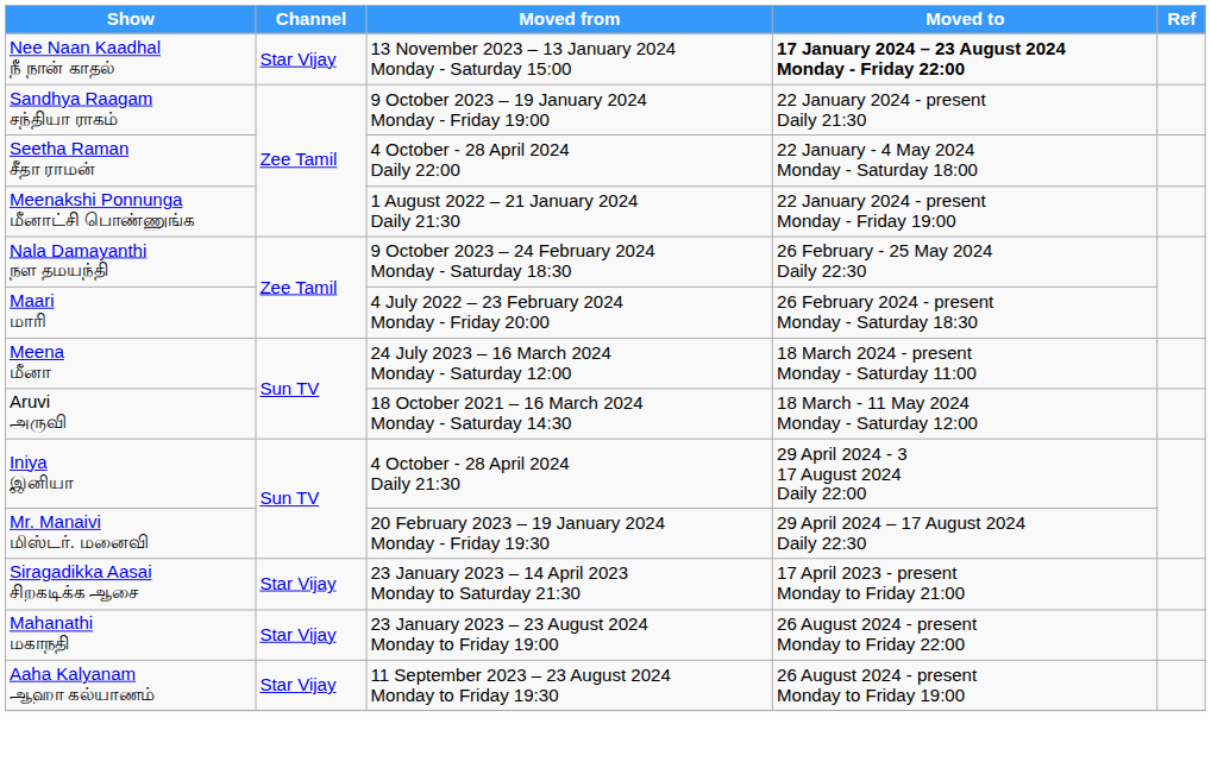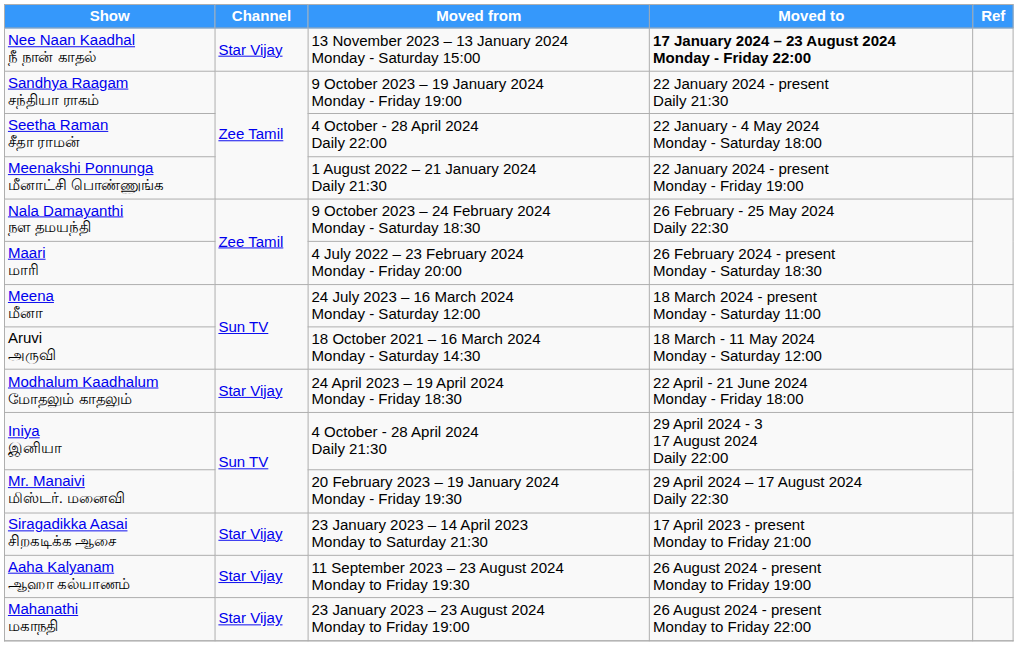 <table class="wikitable" width="85%">
 <tr>
 <th scope="col" style ="background: #3598FB ;color:white">Show</th>
 <th scope="col" style ="background: #3598FB ;color:white">Channel</th>
 <th scope="col" style ="background: #3598FB ;color:white">Moved from</th>
 <th scope="col" style ="background: #3598FB ;color:white">Moved to</th>
 <th scope="col" style ="background: #3598FB ;color:white">Ref</th>
 </tr>
 <tr>
 <td><a href='#'>Nee Naan Kaadhal</a> <br> நீ நான் காதல்</td>
 <td><a href='#'>Star Vijay</a></td>
 <td>13 November 2023 – 13 January 2024 <br> Monday - Saturday 15:00</td>
 <td><strong>17 January 2024 – 23 August 2024 <br> Monday - Friday 22:00</strong></td>
 <td></td>
 </tr>
 <tr>
 <td><a href='#'>Sandhya Raagam</a> <br> சந்தியா ராகம்</td>
 <td rowspan=3><a href='#'>Zee Tamil</a></td>
 <td>9 October 2023 – 19 January 2024 <br> Monday - Friday 19:00</td>
 <td>22 January 2024 - present <br> Daily 21:30</td>
 <td></td>
 </tr>
 <tr>
 <td><a href='#'>Seetha Raman</a> <br> சீதா ராமன்</td>
 <td>4 October - 28 April 2024 <br> Daily 22:00</td>
 <td>22 January - 4 May 2024 <br> Monday - Saturday 18:00</td>
 <td></td>
 </tr>
 <tr>
 <td><a href='#'>Meenakshi Ponnunga</a> <br> மீனாட்சி பொண்ணுங்க</td>
 <td>1 August 2022 – 21 January 2024 <br> Daily 21:30</td>
 <td>22 January 2024 - present <br> Monday - Friday 19:00</td>
 <td></td>
 </tr>
 <tr>
 <td><a href='#'>Nala Damayanthi</a> <br> நள தமயந்தி</td>
 <td rowspan=2><a href='#'>Zee Tamil</a></td>
 <td>9 October 2023 – 24 February 2024 <br> Monday - Saturday 18:30</td>
 <td>26 February - 25 May 2024 <br> Daily 22:30</td>
 <td rowspan=2></td>
 </tr>
 <tr>
 <td><a href='#'>Maari</a> <br> மாரி</td>
 <td>4 July 2022 – 23 February 2024 <br> Monday - Friday 20:00</td>
 <td>26 February 2024 - present <br> Monday - Saturday 18:30</td>
 </tr>
 <tr>
 <td><a href='#'>Meena</a> <br> மீனா</td>
 <td rowspan=2><a href='#'>Sun TV</a></td>
 <td>24 July 2023 – 16 March 2024 <br> Monday - Saturday 12:00</td>
 <td>18 March 2024 - present <br> Monday - Saturday 11:00</td>
 <td></td>
 </tr>
 <tr>
 <td>Aruvi <br> அருவி</td>
 <td>18 October 2021 – 16 March 2024 <br> Monday - Saturday 14:30</td>
 <td>18 March - 11 May 2024 <br> Monday - Saturday 12:00</td>
 <td></td>
 </tr>
 <tr>
+<td><a href='#'>Modhalum Kaadhalum</a> <br> மோதலும் காதலும்</td>
+<td><a href='#'>Star Vijay</a></td>
+<td>24 April 2023 – 19 April 2024 <br> Monday - Friday 18:30</td>
+<td>22 April - 21 June 2024 <br> Monday - Friday 18:00</td>
+<td></td>
+</tr>
+<tr>
 <td><a href='#'>Iniya</a> <br> இனியா</td>
 <td rowspan=2><a href='#'>Sun TV</a></td>
 <td>4 October - 28 April 2024 <br> Daily 21:30</td>
 <td>29 April 2024 - 3<br>17 August 2024 <br> Daily 22:00</td>
 <td rowspan=2></td>
 </tr>
 <tr>
 <td><a href='#'>Mr. Manaivi</a> <br> மிஸ்டர். மனைவி</td>
 <td>20 February 2023 – 19 January 2024 <br> Monday - Friday 19:30</td>
 <td>29 April 2024 – 17 August 2024 <br> Daily 22:30</td>
 </tr>
 <tr>
 <td><a href='#'>Siragadikka Aasai</a> <br> சிறகடிக்க ஆசை</td>
 <td><a href='#'>Star Vijay</a></td>
 <td>23 January 2023 – 14 April 2023 <br> Monday to Saturday 21:30</td>
 <td>17 April 2023 - present <br> Monday to Friday 21:00</td>
 <td></td>
 </tr>
 <tr>
+<td><a href='#'>Aaha Kalyanam</a> <br> ஆஹா கல்யாணம்</td>
+<td><a href='#'>Star Vijay</a></td>
+<td>11 September 2023 – 23 August 2024 <br> Monday to Friday 19:30</td>
+<td>26 August 2024 - present <br> Monday to Friday 19:00</td>
+<td></td>
+</tr>
+<tr>
 <td><a href='#'>Mahanathi</a> <br> மகாநதி</td>
 <td><a href='#'>Star Vijay</a></td>
 <td>23 January 2023 – 23 August 2024 <br> Monday to Friday 19:00</td>
 <td>26 August 2024 - present <br> Monday to Friday 22:00</td>
 <td></td>
 </tr>
 <tr>
-<td><a href='#'>Aaha Kalyanam</a> <br> ஆஹா கல்யாணம்</td>
-<td><a href='#'>Star Vijay</a></td>
-<td>11 September 2023 – 23 August 2024 <br> Monday to Friday 19:30</td>
-<td>26 August 2024 - present <br> Monday to Friday 19:00</td>
-<td></td>
-</tr>
-<tr>
 </tr>
 </table>
